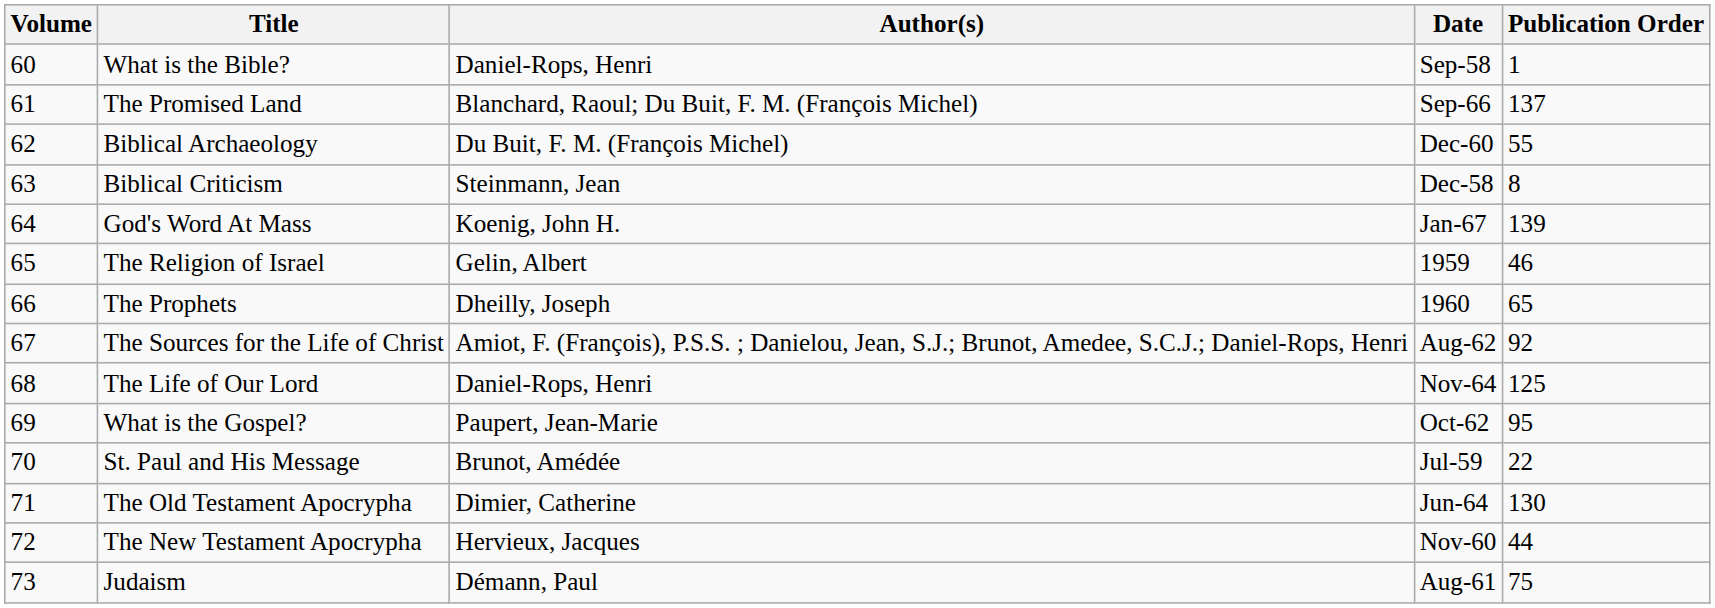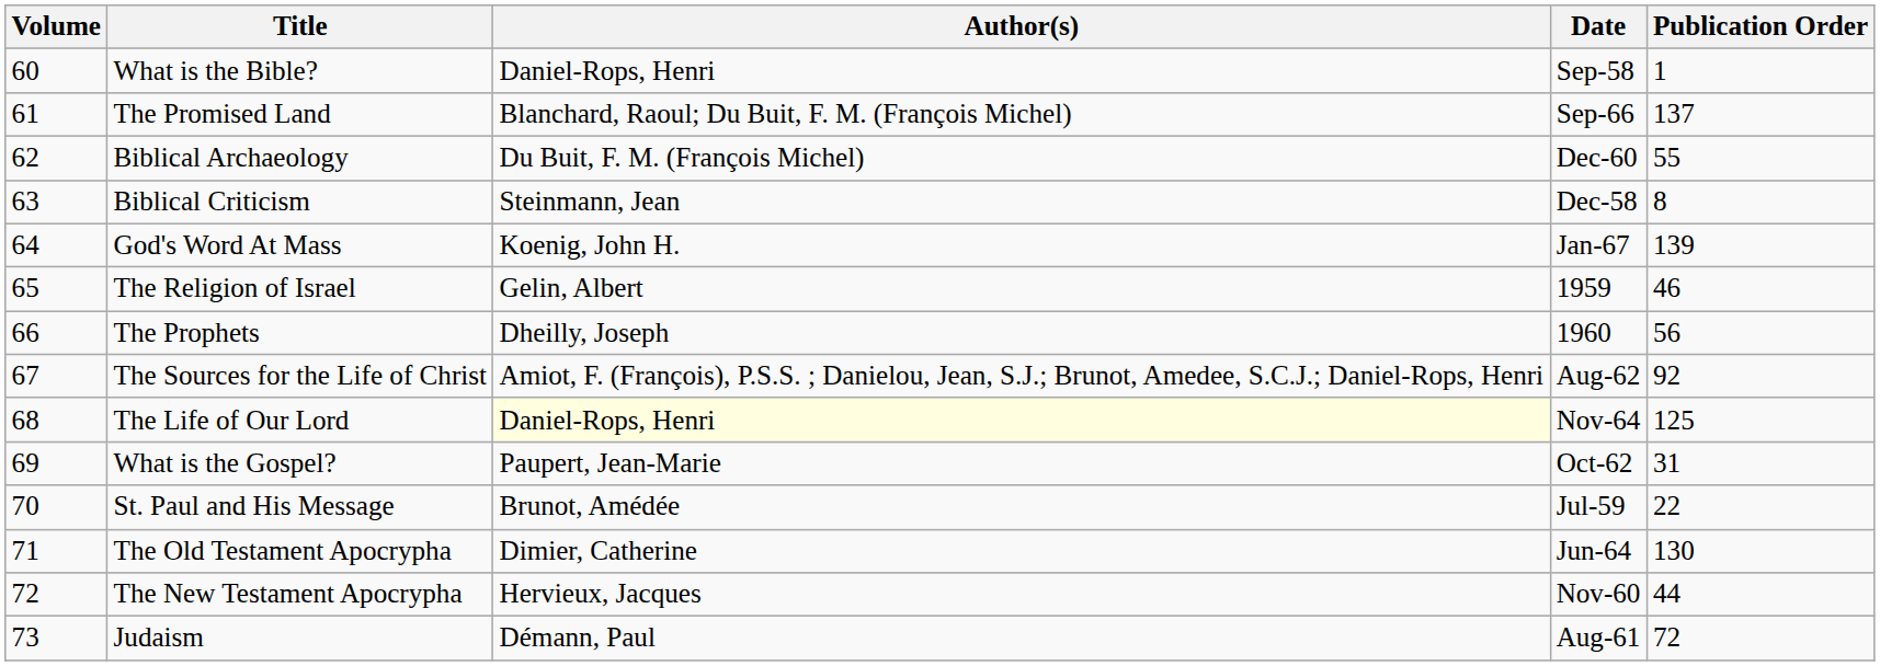 <table class="wikitable">
 <tr>
 <th>Volume</th>
 <th>Title</th>
 <th>Author(s)</th>
 <th>Date</th>
 <th>Publication Order</th>
 </tr>
 <tr>
 <td>60</td>
 <td>What is the Bible?</td>
 <td>Daniel-Rops, Henri</td>
 <td>Sep-58</td>
 <td>1</td>
 </tr>
 <tr>
 <td>61</td>
 <td>The Promised Land</td>
 <td>Blanchard, Raoul; Du Buit, F. M. (François Michel)</td>
 <td>Sep-66</td>
 <td>137</td>
 </tr>
 <tr>
 <td>62</td>
 <td>Biblical Archaeology</td>
 <td>Du Buit, F. M. (François Michel)</td>
 <td>Dec-60</td>
 <td>55</td>
 </tr>
 <tr>
 <td>63</td>
 <td>Biblical Criticism</td>
 <td>Steinmann, Jean</td>
 <td>Dec-58</td>
 <td>8</td>
 </tr>
 <tr>
 <td>64</td>
 <td>God's Word At Mass</td>
 <td>Koenig, John H.</td>
 <td>Jan-67</td>
 <td>139</td>
 </tr>
 <tr>
 <td>65</td>
 <td>The Religion of Israel</td>
 <td>Gelin, Albert</td>
 <td>1959</td>
 <td>46</td>
 </tr>
 <tr>
 <td>66</td>
 <td>The Prophets</td>
 <td>Dheilly, Joseph</td>
 <td>1960</td>
-<td>65</td>
+<td>56</td>
 </tr>
 <tr>
 <td>67</td>
 <td>The Sources for the Life of Christ</td>
 <td>Amiot, F. (François), P.S.S. ; Danielou, Jean, S.J.; Brunot, Amedee, S.C.J.; Daniel-Rops, Henri</td>
 <td>Aug-62</td>
 <td>92</td>
 </tr>
 <tr>
 <td>68</td>
 <td>The Life of Our Lord</td>
-<td>Daniel-Rops, Henri</td>
+<td style="background: lightyellow;">Daniel-Rops, Henri</td>
 <td>Nov-64</td>
 <td>125</td>
 </tr>
 <tr>
 <td>69</td>
 <td>What is the Gospel?</td>
 <td>Paupert, Jean-Marie</td>
 <td>Oct-62</td>
-<td>95</td>
+<td>31</td>
 </tr>
 <tr>
 <td>70</td>
 <td>St. Paul and His Message</td>
 <td>Brunot, Amédée</td>
 <td>Jul-59</td>
 <td>22</td>
 </tr>
 <tr>
 <td>71</td>
 <td>The Old Testament Apocrypha</td>
 <td>Dimier, Catherine</td>
 <td>Jun-64</td>
 <td>130</td>
 </tr>
 <tr>
 <td>72</td>
 <td>The New Testament Apocrypha</td>
 <td>Hervieux, Jacques</td>
 <td>Nov-60</td>
 <td>44</td>
 </tr>
 <tr>
 <td>73</td>
 <td>Judaism</td>
 <td>Démann, Paul</td>
 <td>Aug-61</td>
-<td>75</td>
+<td>72</td>
 </tr>
 </table>
